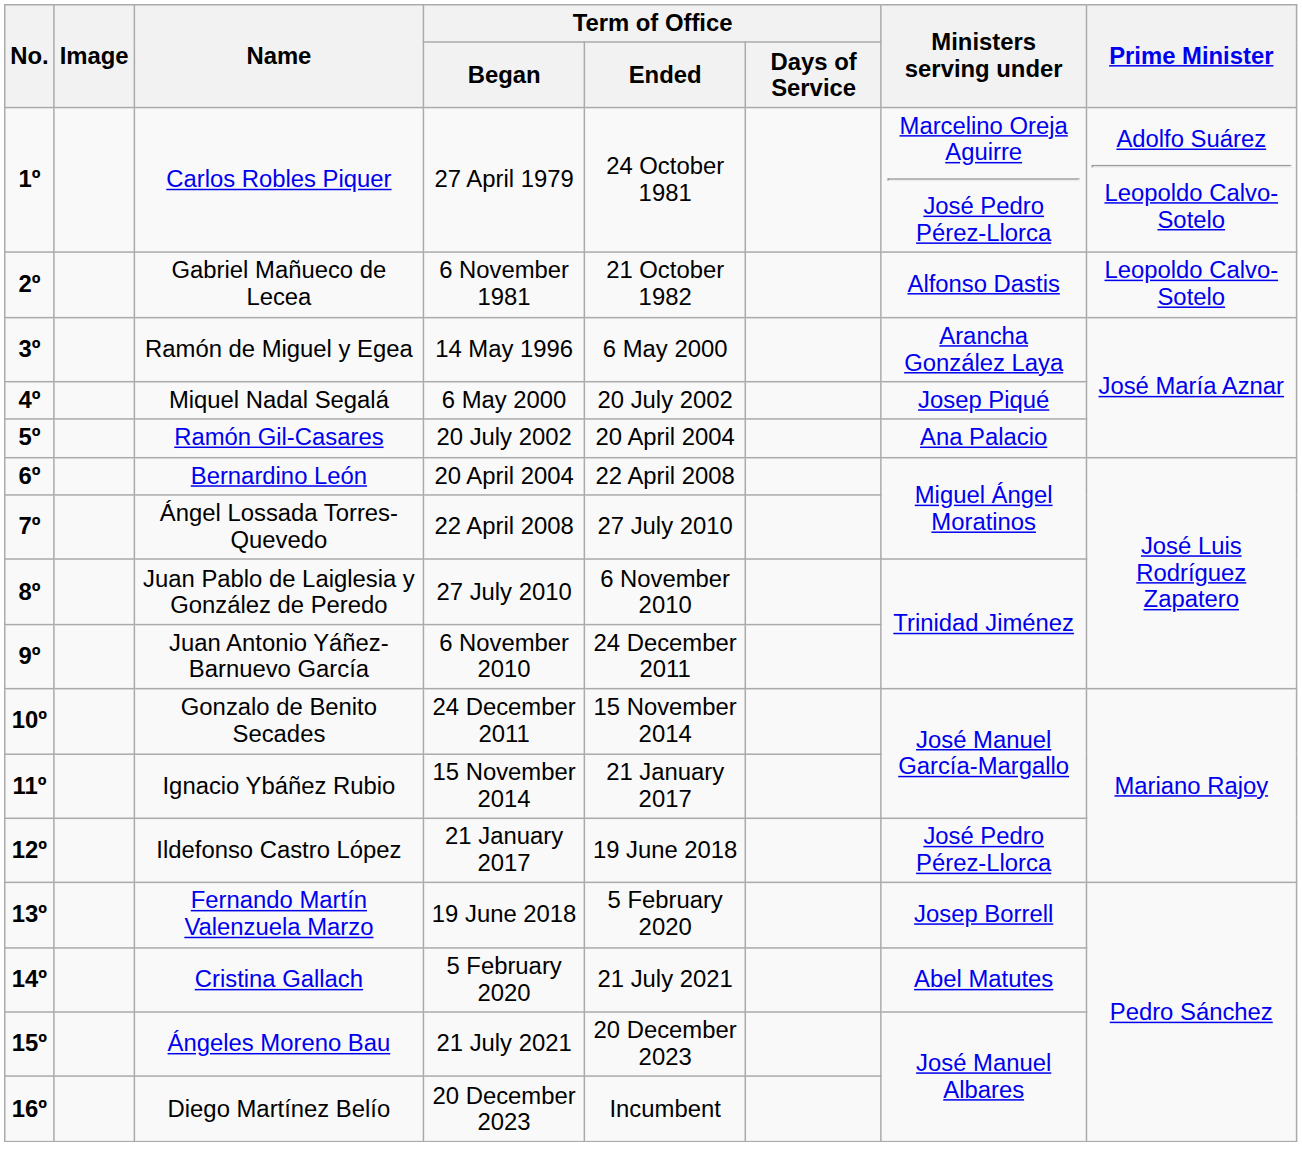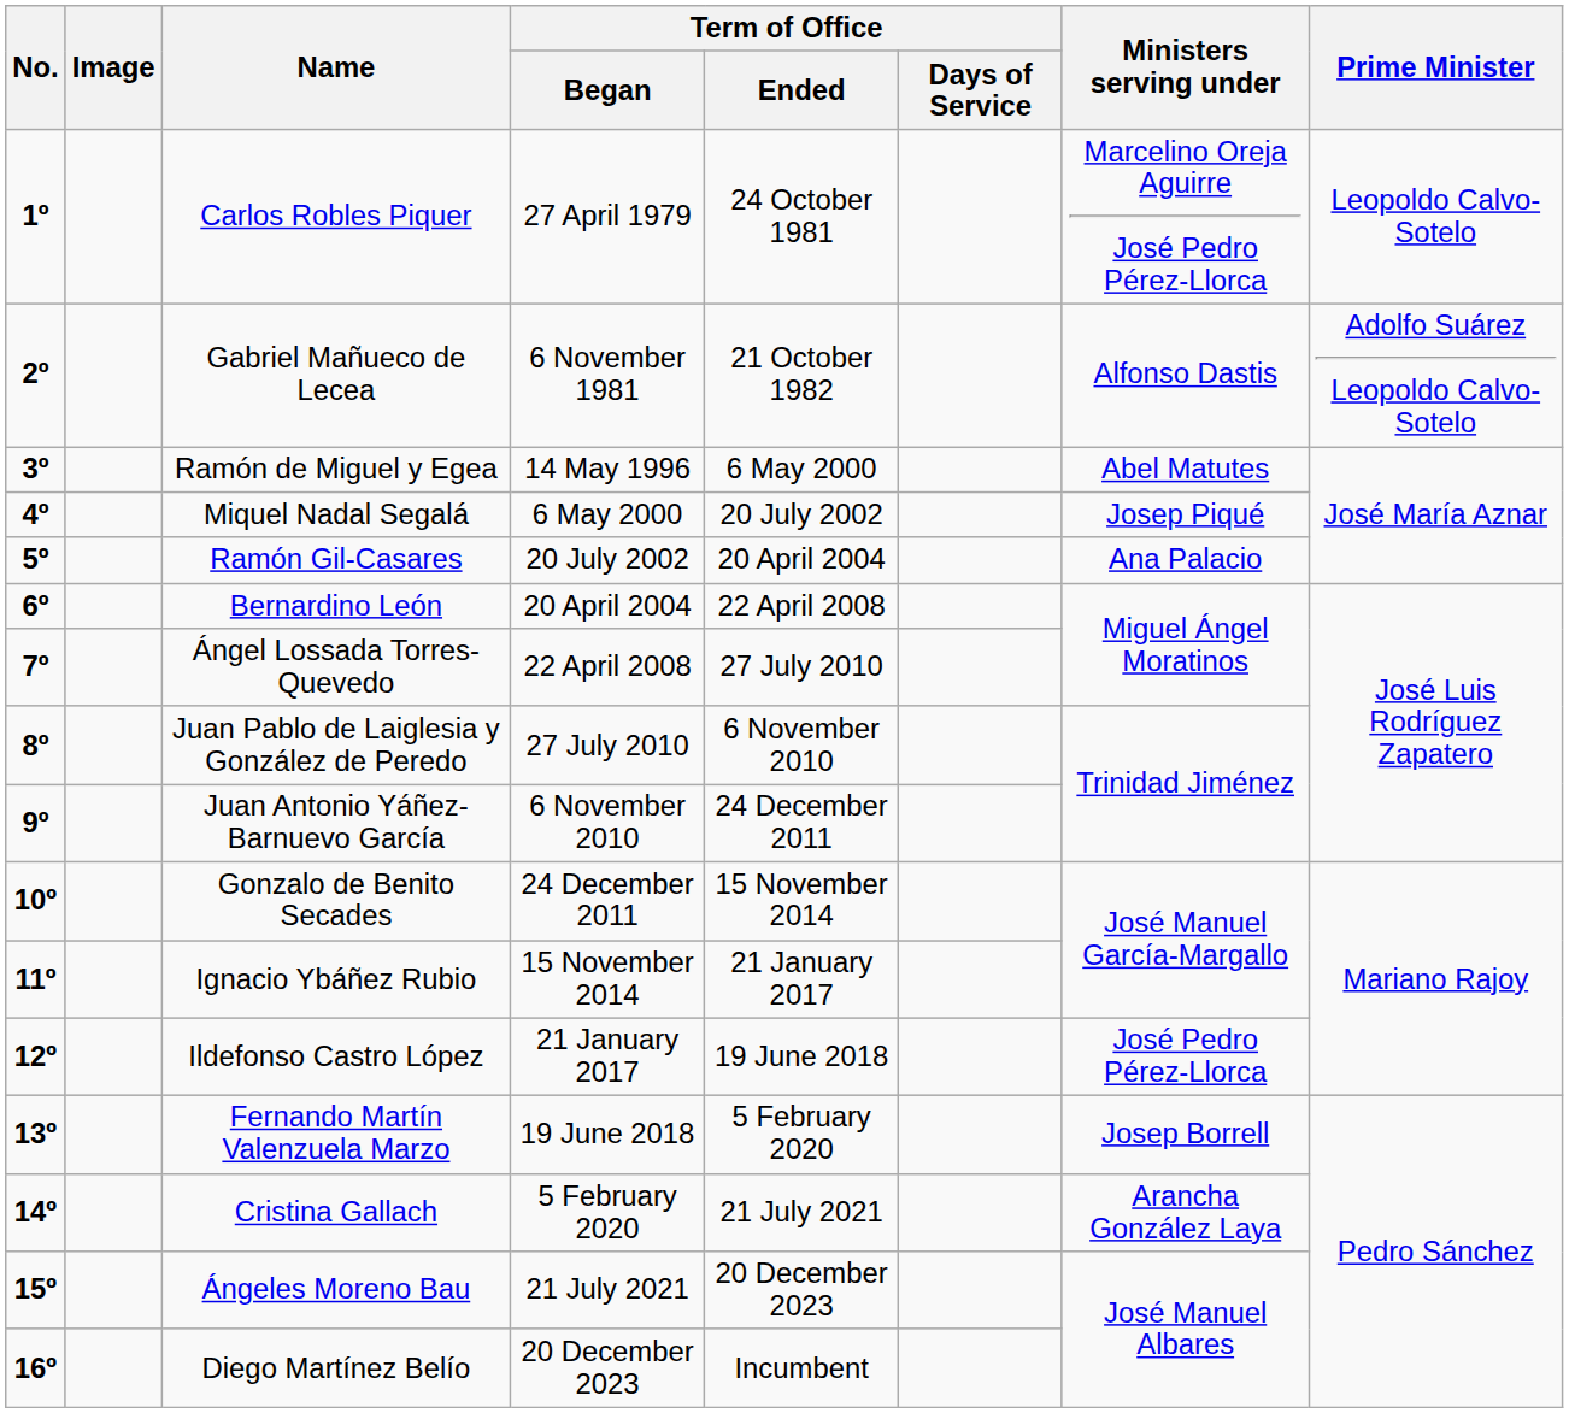 <table class="wikitable sortable" style="clear:right; text-align:center">
 <tr>
 <th rowspan="2">No.</th>
 <th rowspan="2">Image</th>
 <th rowspan="2">Name</th>
 <th colspan="3">Term of Office</th>
 <th rowspan="2">Ministers serving under</th>
 <th rowspan="2"><a href='#'>Prime Minister</a></th>
 </tr>
 <tr>
 <th>Began</th>
 <th>Ended</th>
 <th>Days of Service</th>
 </tr>
 <tr>
 <td><strong>1º</strong></td>
 <td></td>
 <td><a href='#'>Carlos Robles Piquer</a></td>
 <td>27 April 1979</td>
 <td>24 October 1981</td>
 <td></td>
 <td><a href='#'>Marcelino Oreja Aguirre</a><hr><a href='#'>José Pedro Pérez-Llorca</a></td>
-<td><a href='#'>Adolfo Suárez</a><hr><a href='#'>Leopoldo Calvo-Sotelo</a></td>
+<td><a href='#'>Leopoldo Calvo-Sotelo</a></td>
 </tr>
 <tr>
 <td><strong>2º</strong></td>
 <td></td>
 <td>Gabriel Mañueco de Lecea</td>
 <td>6 November 1981</td>
 <td>21 October 1982</td>
 <td></td>
 <td><a href='#'>Alfonso Dastis</a></td>
-<td><a href='#'>Leopoldo Calvo-Sotelo</a></td>
+<td><a href='#'>Adolfo Suárez</a><hr><a href='#'>Leopoldo Calvo-Sotelo</a></td>
 </tr>
 <tr>
 <td><strong>3º</strong></td>
 <td></td>
 <td>Ramón de Miguel y Egea</td>
 <td>14 May 1996</td>
 <td>6 May 2000</td>
 <td></td>
-<td><a href='#'>Arancha González Laya</a></td>
+<td><a href='#'>Abel Matutes</a></td>
 <td rowspan="3"><a href='#'>José María Aznar</a></td>
 </tr>
 <tr>
 <td><strong>4º</strong></td>
 <td></td>
 <td>Miquel Nadal Segalá</td>
 <td>6 May 2000</td>
 <td>20 July 2002</td>
 <td></td>
 <td><a href='#'>Josep Piqué</a></td>
 </tr>
 <tr>
 <td><strong>5º</strong></td>
 <td></td>
 <td><a href='#'>Ramón Gil-Casares</a></td>
 <td>20 July 2002</td>
 <td>20 April 2004</td>
 <td></td>
 <td><a href='#'>Ana Palacio</a></td>
 </tr>
 <tr>
 <td><strong>6º</strong></td>
 <td></td>
 <td><a href='#'>Bernardino León</a></td>
 <td>20 April 2004</td>
 <td>22 April 2008</td>
 <td></td>
 <td rowspan="2"><a href='#'>Miguel Ángel Moratinos</a></td>
 <td rowspan="4"><a href='#'>José Luis Rodríguez Zapatero</a></td>
 </tr>
 <tr>
 <td><strong>7º</strong></td>
 <td></td>
 <td>Ángel Lossada Torres-Quevedo</td>
 <td>22 April 2008</td>
 <td>27 July 2010</td>
 <td></td>
 </tr>
 <tr>
 <td><strong>8º</strong></td>
 <td></td>
 <td>Juan Pablo de Laiglesia y González de Peredo</td>
 <td>27 July 2010</td>
 <td>6 November 2010</td>
 <td></td>
 <td rowspan="2"><a href='#'>Trinidad Jiménez</a></td>
 </tr>
 <tr>
 <td><strong>9º</strong></td>
 <td></td>
 <td>Juan Antonio Yáñez-Barnuevo García</td>
 <td>6 November 2010</td>
 <td>24 December 2011</td>
 <td></td>
 </tr>
 <tr>
 <td><strong>10º</strong></td>
 <td></td>
 <td>Gonzalo de Benito Secades</td>
 <td>24 December 2011</td>
 <td>15 November 2014</td>
 <td></td>
 <td rowspan="2"><a href='#'>José Manuel García-Margallo</a></td>
 <td rowspan="3"><a href='#'>Mariano Rajoy</a></td>
 </tr>
 <tr>
 <td><strong>11º</strong></td>
 <td></td>
 <td>Ignacio Ybáñez Rubio</td>
 <td>15 November 2014</td>
 <td>21 January 2017</td>
 <td></td>
 </tr>
 <tr>
 <td><strong>12º</strong></td>
 <td></td>
 <td>Ildefonso Castro López</td>
 <td>21 January 2017</td>
 <td>19 June 2018</td>
 <td></td>
 <td><a href='#'>José Pedro Pérez-Llorca</a></td>
 </tr>
 <tr>
 <td><strong>13º</strong></td>
 <td></td>
 <td><a href='#'>Fernando Martín Valenzuela Marzo</a></td>
 <td>19 June 2018</td>
 <td>5 February 2020</td>
 <td></td>
 <td><a href='#'>Josep Borrell</a></td>
 <td rowspan="4"><a href='#'>Pedro Sánchez</a></td>
 </tr>
 <tr>
 <td><strong>14º</strong></td>
 <td></td>
 <td><a href='#'>Cristina Gallach</a></td>
 <td>5 February 2020</td>
 <td>21 July 2021</td>
 <td></td>
-<td><a href='#'>Abel Matutes</a></td>
+<td><a href='#'>Arancha González Laya</a></td>
 </tr>
 <tr>
 <td><strong>15º</strong></td>
 <td></td>
 <td><a href='#'>Ángeles Moreno Bau</a></td>
 <td>21 July 2021</td>
 <td>20 December 2023</td>
 <td></td>
 <td rowspan="2"><a href='#'>José Manuel Albares</a></td>
 </tr>
 <tr>
 <td><strong>16º</strong></td>
 <td></td>
 <td>Diego Martínez Belío</td>
 <td>20 December 2023</td>
 <td>Incumbent</td>
 <td></td>
 </tr>
 </table>
